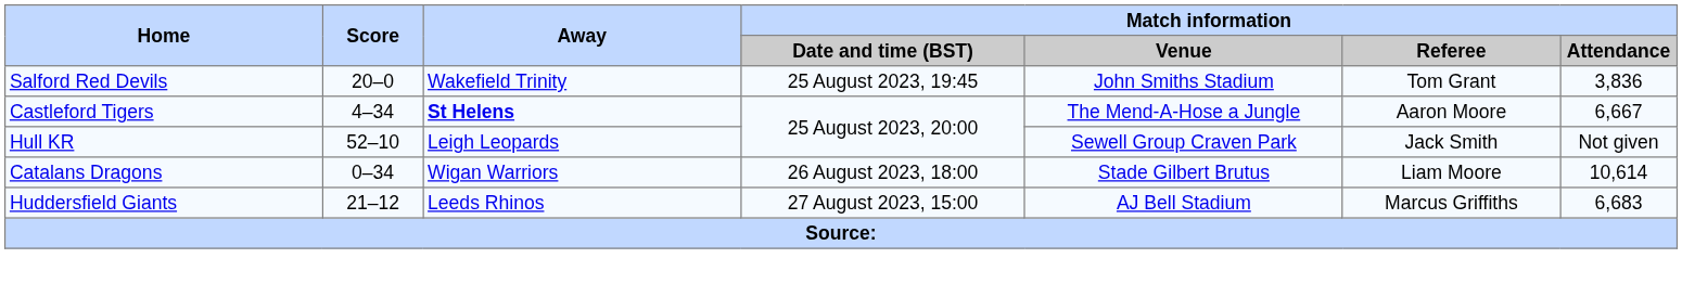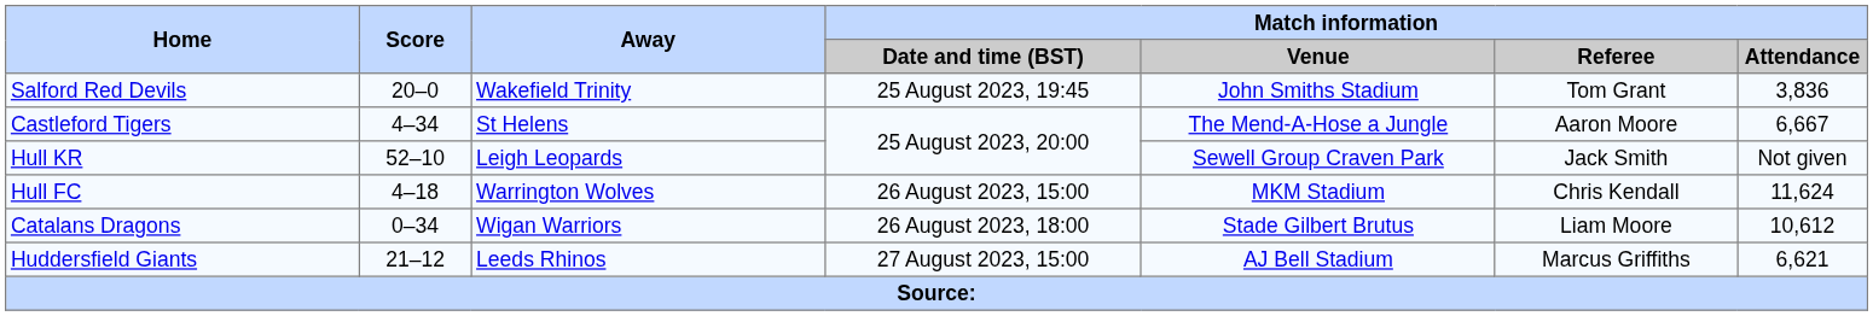 <table border=1 style="border-collapse:collapse; font-size:90%; text-align:center;" cellpadding=3 cellspacing=0 width=100%>
 <tr style="background:#C1D8ff;">
 <th scope="col" rowspan=2 width=19%>Home</th>
 <th scope="col" rowspan=2 width=6%>Score</th>
 <th scope="col" rowspan=2 width=19%>Away</th>
 <th colspan=4>Match information</th>
 </tr>
 <tr style="background:#CCCCCC;">
 <th scope="col" width=17%>Date and time (BST)</th>
 <th scope="col" width=19%>Venue</th>
 <th scope="col" width=13%>Referee</th>
 <th scope="col" width=7%>Attendance</th>
 </tr>
 <tr style="background:#F5FAFF;">
 <td style="text-align:left;"> <a href='#'>Salford Red Devils</a></td>
 <td>20–0</td>
 <td style="text-align:left;"> <a href='#'>Wakefield Trinity</a></td>
 <td>25 August 2023, 19:45</td>
 <td><a href='#'>John Smiths Stadium</a></td>
 <td>Tom Grant</td>
 <td>3,836</td>
 </tr>
 <tr style="background:#F5FAFF;">
 <td style="text-align:left;"> <a href='#'>Castleford Tigers</a></td>
 <td>4–34</td>
-<td style="text-align:left;"><strong> <a href='#'>St Helens</a></strong></td>
+<td style="text-align:left;"> <a href='#'>St Helens</a></td>
 <td Rowspan=2>25 August 2023, 20:00</td>
 <td><a href='#'>The Mend-A-Hose a Jungle</a></td>
 <td>Aaron Moore</td>
 <td>6,667</td>
 </tr>
 <tr style="background:#F5FAFF;">
 <td style="text-align:left;"> <a href='#'>Hull KR</a></td>
 <td>52–10</td>
 <td style="text-align:left;"> <a href='#'>Leigh Leopards</a></td>
 <td><a href='#'>Sewell Group Craven Park</a></td>
 <td>Jack Smith</td>
 <td>Not given</td>
 </tr>
 <tr style="background:#F5FAFF;">
+<td style="text-align:left;"> <a href='#'>Hull FC</a></td>
+<td>4–18</td>
+<td style="text-align:left;"> <a href='#'>Warrington Wolves</a></td>
+<td>26 August 2023, 15:00</td>
+<td><a href='#'>MKM Stadium</a></td>
+<td>Chris Kendall</td>
+<td>11,624</td>
+</tr>
+<tr style="background:#F5FAFF;">
 <td style="text-align:left;"> <a href='#'>Catalans Dragons</a></td>
 <td>0–34</td>
 <td style="text-align:left;"> <a href='#'>Wigan Warriors</a></td>
 <td>26 August 2023, 18:00</td>
 <td><a href='#'>Stade Gilbert Brutus</a></td>
 <td>Liam Moore</td>
-<td>10,614</td>
+<td>10,612</td>
 </tr>
 <tr style="background:#F5FAFF;">
 <td style="text-align:left;"> <a href='#'>Huddersfield Giants</a></td>
 <td>21–12</td>
 <td style="text-align:left;"> <a href='#'>Leeds Rhinos</a></td>
 <td>27 August 2023, 15:00</td>
 <td><a href='#'>AJ Bell Stadium</a></td>
 <td>Marcus Griffiths</td>
-<td>6,683</td>
+<td>6,621</td>
 </tr>
 <tr style="background:#c1d8ff;">
 <th colspan=7>Source:</th>
 </tr>
 </table>
